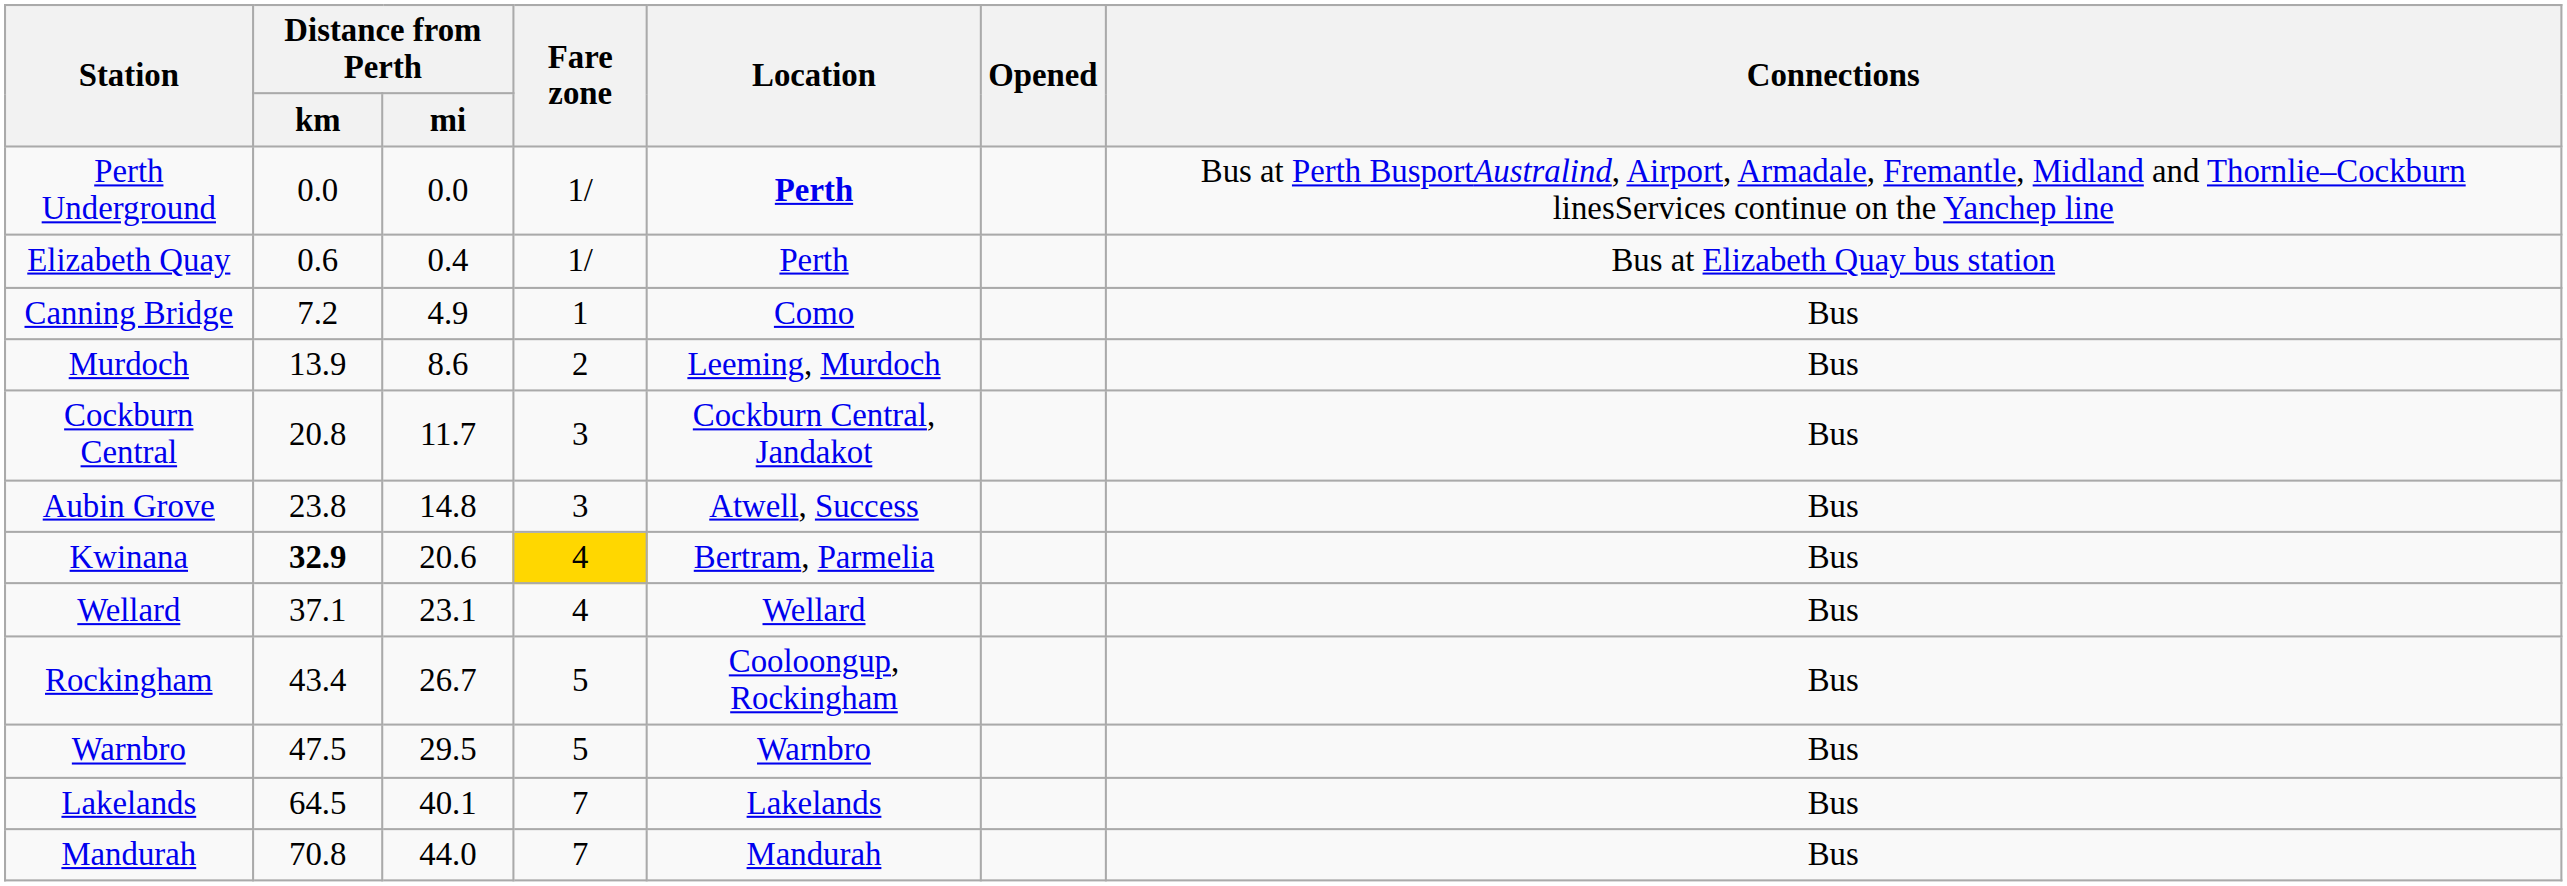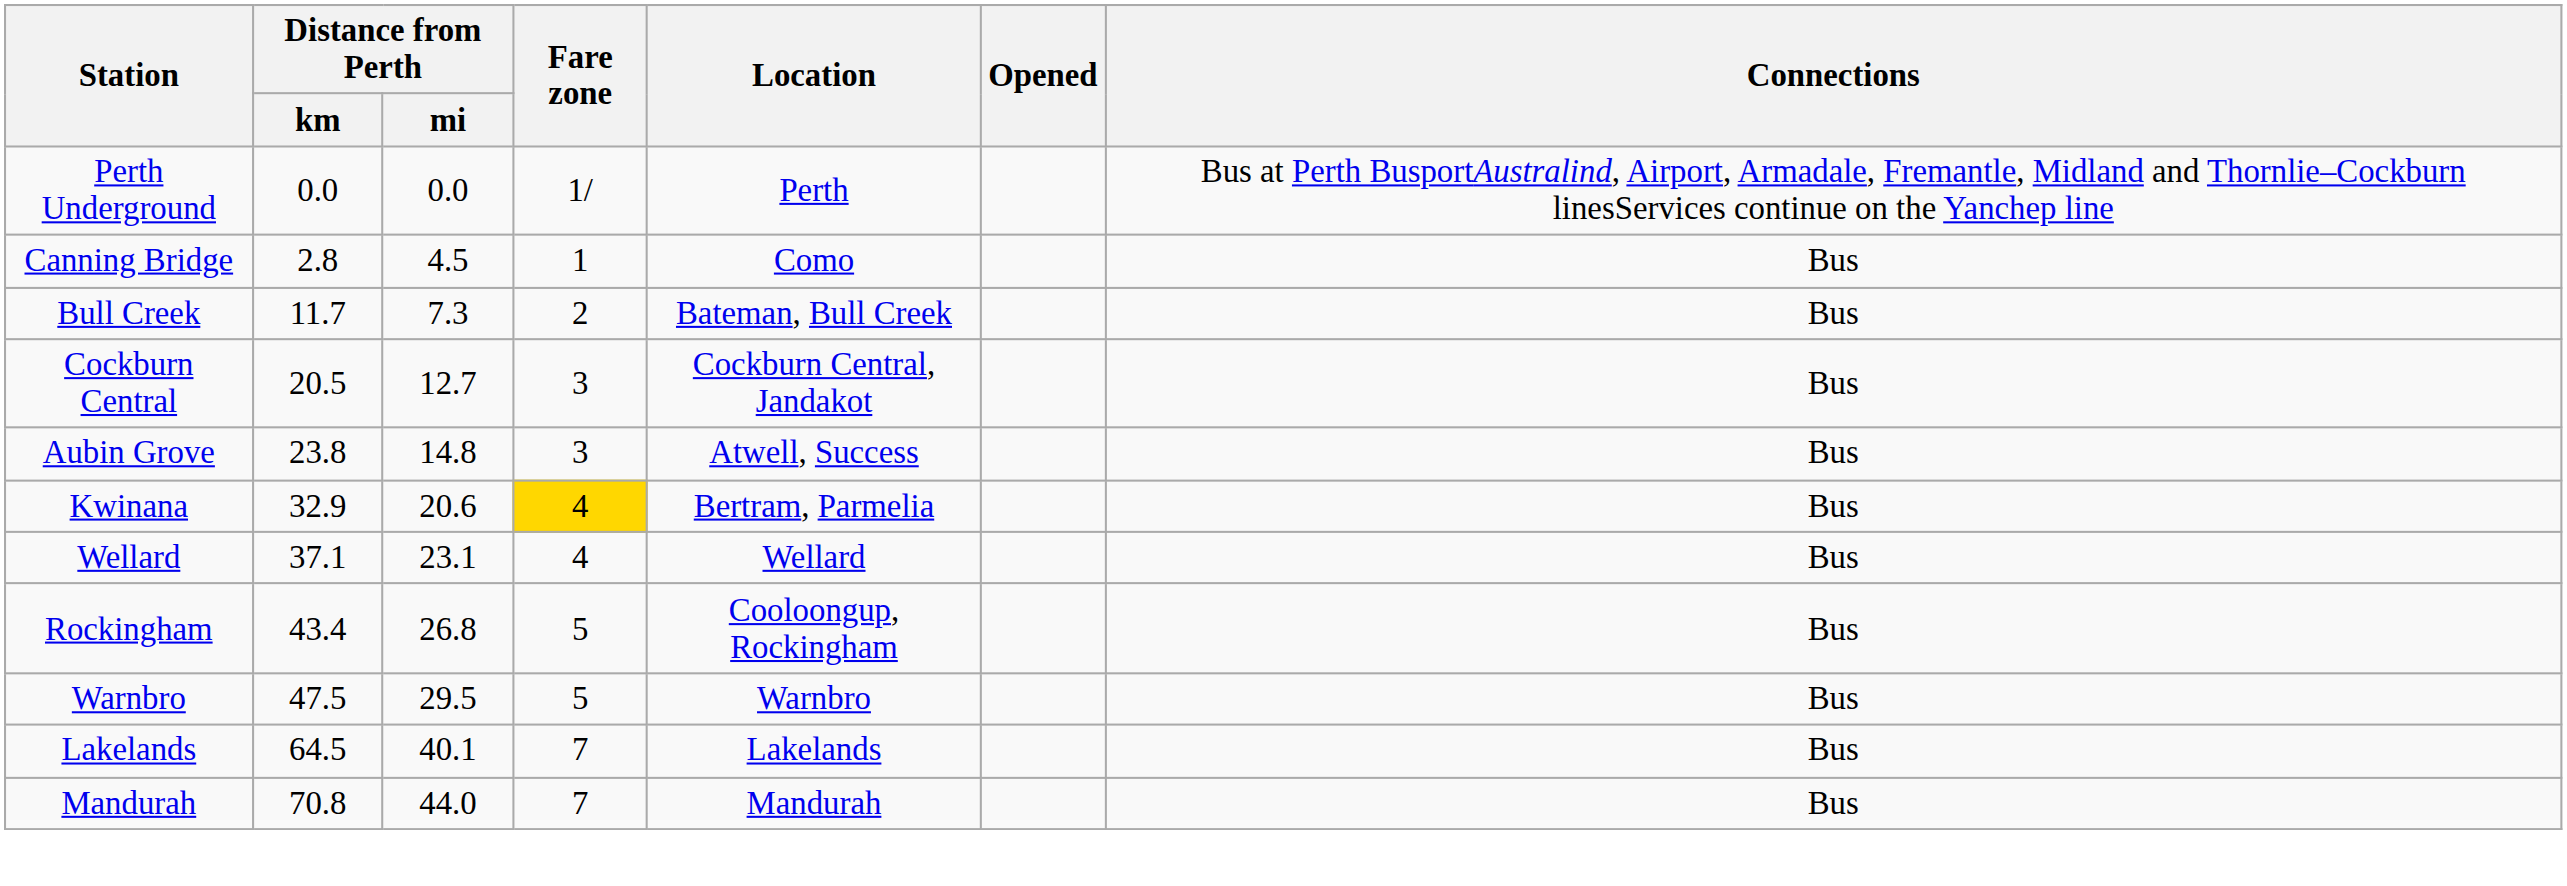 <table class="wikitable sortable" style="text-align:center">
 <tr>
 <th rowspan="2" scope="col" class="unsortable">Station</th>
 <th colspan="2">Distance from Perth</th>
 <th rowspan="2">Fare zone</th>
 <th rowspan="2" scope="col" class="unsortable">Location</th>
 <th rowspan="2">Opened</th>
 <th rowspan="2" scope="col" class="unsortable">Connections</th>
 </tr>
 <tr>
 <th>km</th>
 <th>mi</th>
 </tr>
 <tr>
 <td><a href='#'>Perth Underground</a></td>
 <td>0.0</td>
 <td>0.0</td>
 <td>1/</td>
-<td><strong><a href='#'>Perth</a></strong></td>
+<td><a href='#'>Perth</a></td>
 <td></td>
 <td>Bus at <a href='#'>Perth Busport</a><em><a href='#'>Australind</a></em>, <a href='#'>Airport</a>, <a href='#'>Armadale</a>, <a href='#'>Fremantle</a>, <a href='#'>Midland</a> and <a href='#'>Thornlie–Cockburn</a> linesServices continue on the <a href='#'>Yanchep line</a></td>
 </tr>
 <tr>
-<td><a href='#'>Elizabeth Quay</a></td>
-<td>0.6</td>
-<td>0.4</td>
-<td>1/</td>
-<td><a href='#'>Perth</a></td>
-<td></td>
-<td>Bus at <a href='#'>Elizabeth Quay bus station</a></td>
-</tr>
-<tr>
 <td><a href='#'>Canning Bridge</a></td>
-<td>7.2</td>
-<td>4.9</td>
+<td>2.8</td>
+<td>4.5</td>
 <td>1</td>
 <td><a href='#'>Como</a></td>
 <td></td>
 <td>Bus</td>
 </tr>
 <tr>
-<td><a href='#'>Murdoch</a></td>
-<td>13.9</td>
-<td>8.6</td>
+<td><a href='#'>Bull Creek</a></td>
+<td>11.7</td>
+<td>7.3</td>
 <td>2</td>
-<td><a href='#'>Leeming</a>, <a href='#'>Murdoch</a></td>
+<td><a href='#'>Bateman</a>, <a href='#'>Bull Creek</a></td>
 <td></td>
 <td>Bus</td>
 </tr>
 <tr>
 <td><a href='#'>Cockburn Central</a></td>
-<td>20.8</td>
-<td>11.7</td>
+<td>20.5</td>
+<td>12.7</td>
 <td>3</td>
 <td><a href='#'>Cockburn Central</a>, <a href='#'>Jandakot</a></td>
 <td></td>
 <td>Bus</td>
 </tr>
 <tr>
 <td><a href='#'>Aubin Grove</a></td>
 <td>23.8</td>
 <td>14.8</td>
 <td>3</td>
 <td><a href='#'>Atwell</a>, <a href='#'>Success</a></td>
 <td></td>
 <td>Bus</td>
 </tr>
 <tr>
 <td><a href='#'>Kwinana</a></td>
-<td><strong>32.9</strong></td>
+<td>32.9</td>
 <td>20.6</td>
 <td style="background: gold;">4</td>
 <td><a href='#'>Bertram</a>, <a href='#'>Parmelia</a></td>
 <td></td>
 <td>Bus</td>
 </tr>
 <tr>
 <td><a href='#'>Wellard</a></td>
 <td>37.1</td>
 <td>23.1</td>
 <td>4</td>
 <td><a href='#'>Wellard</a></td>
 <td></td>
 <td>Bus</td>
 </tr>
 <tr>
 <td><a href='#'>Rockingham</a></td>
 <td>43.4</td>
-<td>26.7</td>
+<td>26.8</td>
 <td>5</td>
 <td><a href='#'>Cooloongup</a>, <a href='#'>Rockingham</a></td>
 <td></td>
 <td>Bus</td>
 </tr>
 <tr>
 <td><a href='#'>Warnbro</a></td>
 <td>47.5</td>
 <td>29.5</td>
 <td>5</td>
 <td><a href='#'>Warnbro</a></td>
 <td></td>
 <td>Bus</td>
 </tr>
 <tr>
 <td><a href='#'>Lakelands</a></td>
 <td>64.5</td>
 <td>40.1</td>
 <td>7</td>
 <td><a href='#'>Lakelands</a></td>
 <td></td>
 <td>Bus</td>
 </tr>
 <tr>
 <td><a href='#'>Mandurah</a></td>
 <td>70.8</td>
 <td>44.0</td>
 <td>7</td>
 <td><a href='#'>Mandurah</a></td>
 <td></td>
 <td>Bus</td>
 </tr>
 </table>
